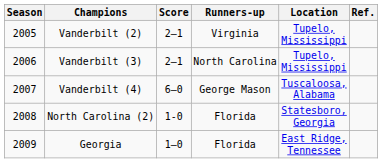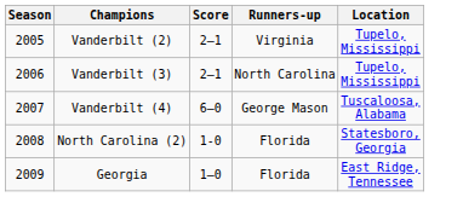 <table class="wikitable sortable" style="text-align:center">
 <tr>
 <th>Season</th>
 <th>Champions</th>
 <th>Score</th>
 <th>Runners-up</th>
 <th>Location</th>
-<th>Ref.</th>
 </tr>
 <tr>
 <td>2005</td>
 <td>Vanderbilt (2)</td>
 <td>2–1</td>
 <td>Virginia</td>
 <td><a href='#'>Tupelo,<br>Mississippi</a></td>
-<td></td>
 </tr>
 <tr>
 <td>2006</td>
 <td>Vanderbilt (3)</td>
 <td>2–1</td>
 <td>North Carolina</td>
 <td><a href='#'>Tupelo,<br>Mississippi</a></td>
-<td></td>
 </tr>
 <tr>
 <td>2007</td>
 <td>Vanderbilt (4)</td>
 <td>6–0</td>
 <td>George Mason</td>
 <td><a href='#'>Tuscaloosa,<br>Alabama</a></td>
-<td></td>
 </tr>
 <tr>
 <td>2008</td>
 <td>North Carolina (2)</td>
 <td>1-0</td>
 <td>Florida</td>
 <td><a href='#'>Statesboro,<br>Georgia</a></td>
-<td></td>
 </tr>
 <tr>
 <td>2009</td>
 <td>Georgia</td>
 <td>1–0</td>
 <td>Florida</td>
 <td><a href='#'>East Ridge,<br>Tennessee</a></td>
-<td></td>
 </tr>
 </table>
